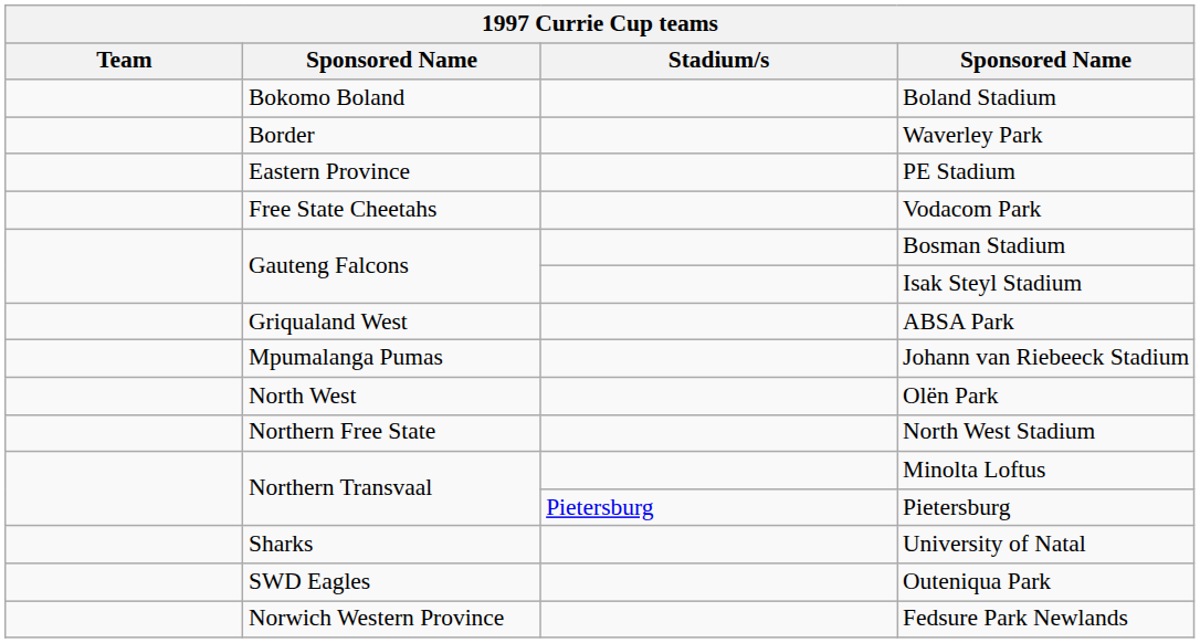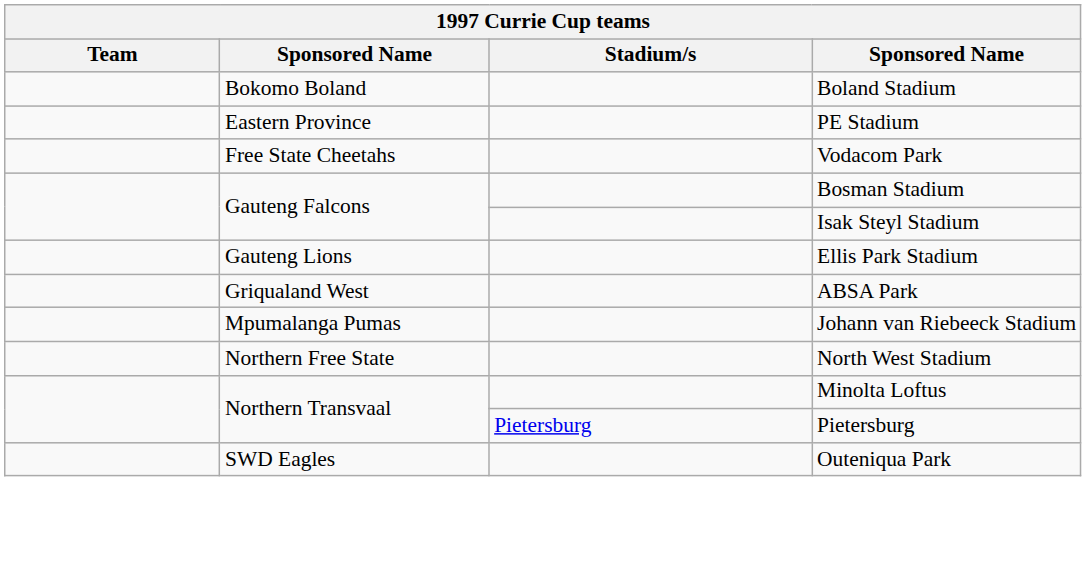 <table class="wikitable sortable" style="text-align:left; line-height:110%; font-size:90%;">
 <tr>
 <th colspan=4 align=center>1997 Currie Cup teams</th>
 </tr>
 <tr>
 <th width="20%">Team</th>
 <th width="25%">Sponsored Name</th>
 <th width="30%">Stadium/s</th>
 <th width="25%">Sponsored Name</th>
 </tr>
 <tr>
 <td></td>
 <td>Bokomo Boland</td>
 <td></td>
 <td>Boland Stadium</td>
-</tr>
-<tr>
-<td></td>
-<td>Border</td>
-<td></td>
-<td>Waverley Park</td>
 </tr>
 <tr>
 <td></td>
 <td>Eastern Province</td>
 <td></td>
 <td>PE Stadium</td>
 </tr>
 <tr>
 <td></td>
 <td>Free State Cheetahs</td>
 <td></td>
 <td>Vodacom Park</td>
 </tr>
 <tr>
 <td rowspan=2></td>
 <td rowspan=2>Gauteng Falcons</td>
 <td></td>
 <td>Bosman Stadium</td>
 </tr>
 <tr>
 <td></td>
 <td>Isak Steyl Stadium</td>
 </tr>
 <tr>
 <td></td>
+<td>Gauteng Lions</td>
+<td></td>
+<td>Ellis Park Stadium</td>
+</tr>
+<tr>
+<td></td>
 <td>Griqualand West</td>
 <td></td>
 <td>ABSA Park</td>
 </tr>
 <tr>
 <td></td>
 <td>Mpumalanga Pumas</td>
 <td></td>
 <td>Johann van Riebeeck Stadium</td>
-</tr>
-<tr>
-<td></td>
-<td>North West</td>
-<td></td>
-<td>Olën Park</td>
 </tr>
 <tr>
 <td></td>
 <td>Northern Free State</td>
 <td></td>
 <td>North West Stadium</td>
 </tr>
 <tr>
 <td rowspan=2></td>
 <td rowspan=2>Northern Transvaal</td>
 <td></td>
 <td>Minolta Loftus</td>
 </tr>
 <tr>
 <td><a href='#'>Pietersburg</a></td>
 <td>Pietersburg</td>
 </tr>
 <tr>
 <td></td>
-<td>Sharks</td>
-<td></td>
-<td>University of Natal</td>
-</tr>
-<tr>
-<td></td>
 <td>SWD Eagles</td>
 <td></td>
 <td>Outeniqua Park</td>
 </tr>
-<tr>
-<td></td>
-<td>Norwich Western Province</td>
-<td></td>
-<td>Fedsure Park Newlands</td>
-</tr>
 </table>
